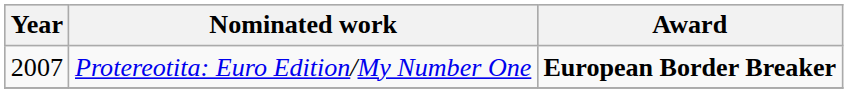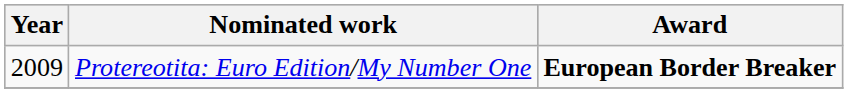 <table class="wikitable">
 <tr>
 <th>Year</th>
 <th>Nominated work</th>
 <th>Award</th>
 </tr>
 <tr>
-<td>2007</td>
+<td>2009</td>
 <td><em><a href='#'>Protereotita: Euro Edition</a>/<a href='#'>My Number One</a></em></td>
 <td><strong>European Border Breaker</strong></td>
 </tr>
 <tr>
 </tr>
 </table>
